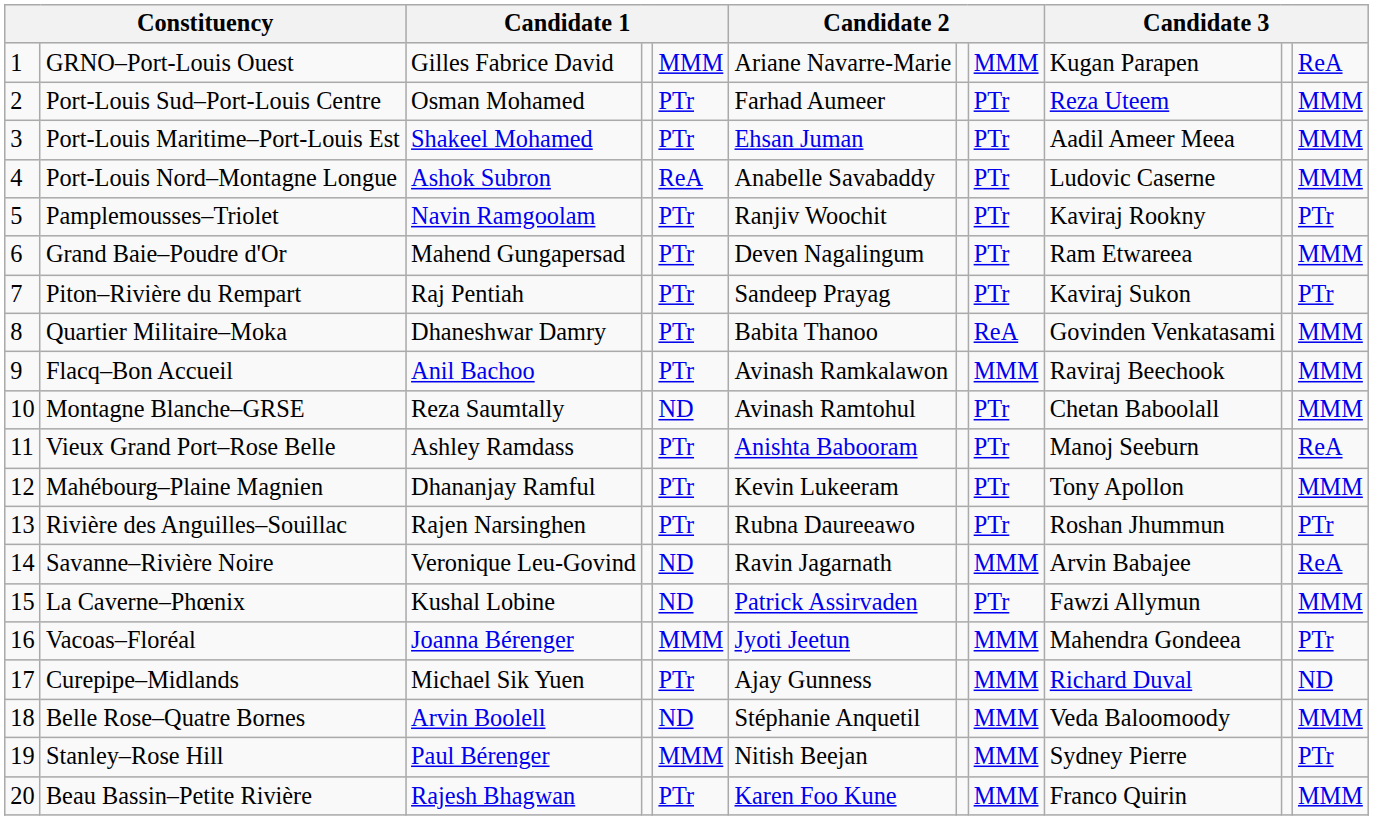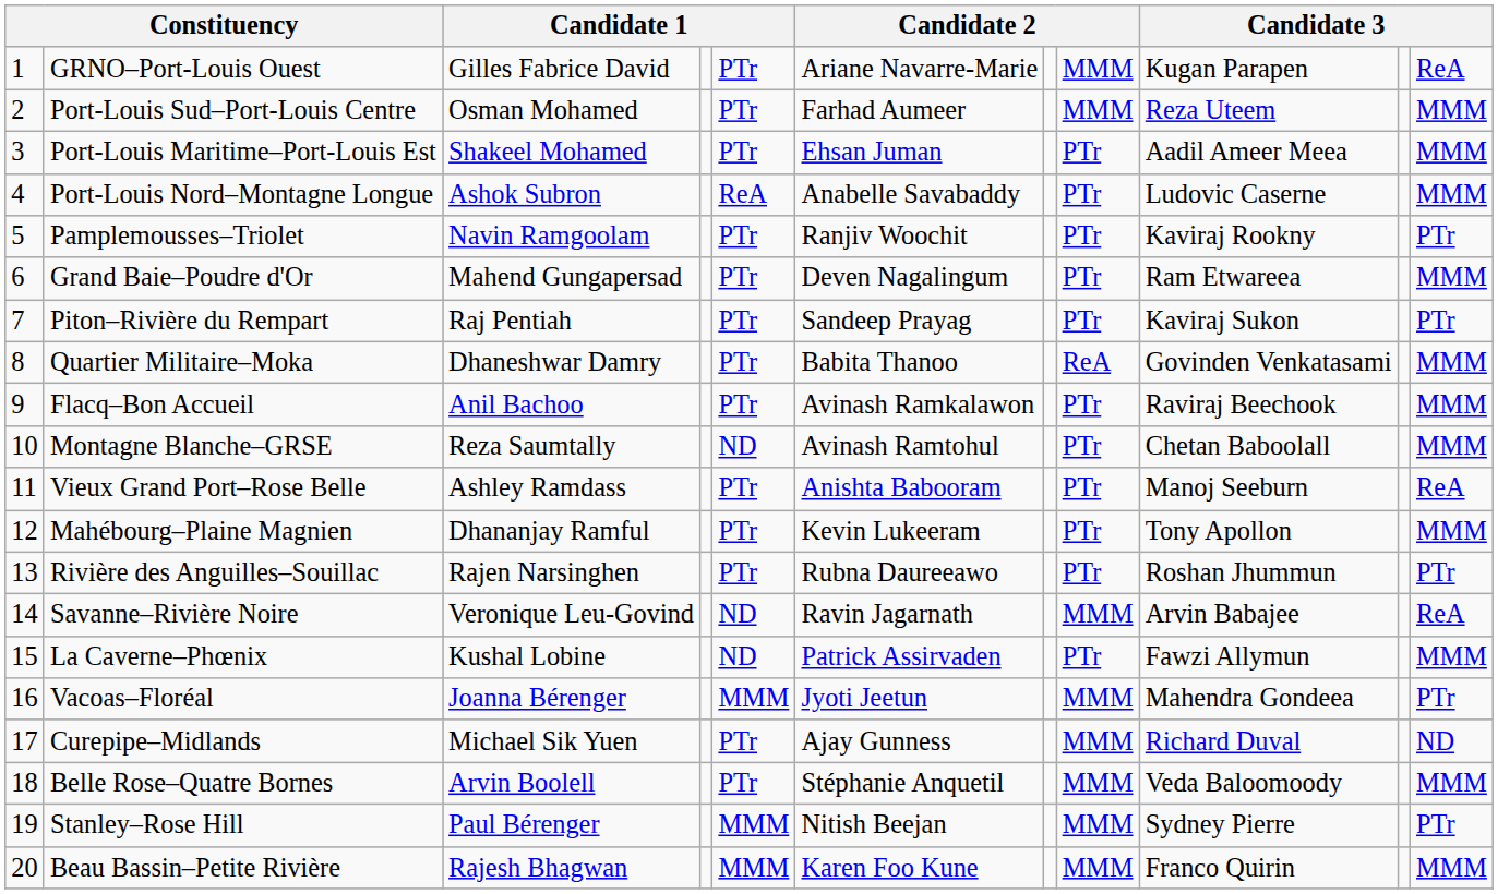 <table class="wikitable">
 <tr>
 <th colspan=2>Constituency</th>
 <th colspan=3>Candidate 1</th>
 <th colspan=3>Candidate 2</th>
 <th colspan=3>Candidate 3</th>
 </tr>
 <tr>
 <td>1</td>
 <td>GRNO–Port-Louis Ouest</td>
 <td>Gilles Fabrice David</td>
 <td bgcolor=></td>
-<td><a href='#'>MMM</a></td>
+<td><a href='#'>PTr</a></td>
 <td>Ariane Navarre-Marie</td>
 <td bgcolor=></td>
 <td><a href='#'>MMM</a></td>
 <td>Kugan Parapen</td>
 <td bgcolor=></td>
 <td><a href='#'>ReA</a></td>
 </tr>
 <tr>
 <td>2</td>
 <td>Port-Louis Sud–Port-Louis Centre</td>
 <td>Osman Mohamed</td>
 <td bgcolor=></td>
 <td><a href='#'>PTr</a></td>
 <td>Farhad Aumeer</td>
 <td bgcolor=></td>
-<td><a href='#'>PTr</a></td>
+<td><a href='#'>MMM</a></td>
 <td><a href='#'>Reza Uteem</a></td>
 <td bgcolor=></td>
 <td><a href='#'>MMM</a></td>
 </tr>
 <tr>
 <td>3</td>
 <td>Port-Louis Maritime–Port-Louis Est</td>
 <td><a href='#'>Shakeel Mohamed</a></td>
 <td bgcolor=></td>
 <td><a href='#'>PTr</a></td>
 <td><a href='#'>Ehsan Juman</a></td>
 <td bgcolor=></td>
 <td><a href='#'>PTr</a></td>
 <td>Aadil Ameer Meea</td>
 <td bgcolor=></td>
 <td><a href='#'>MMM</a></td>
 </tr>
 <tr>
 <td>4</td>
 <td>Port-Louis Nord–Montagne Longue</td>
 <td><a href='#'>Ashok Subron</a></td>
 <td bgcolor=></td>
 <td><a href='#'>ReA</a></td>
 <td>Anabelle Savabaddy</td>
 <td bgcolor=></td>
 <td><a href='#'>PTr</a></td>
 <td>Ludovic Caserne</td>
 <td bgcolor=></td>
 <td><a href='#'>MMM</a></td>
 </tr>
 <tr>
 <td>5</td>
 <td>Pamplemousses–Triolet</td>
 <td><a href='#'>Navin Ramgoolam</a></td>
 <td bgcolor=></td>
 <td><a href='#'>PTr</a></td>
 <td>Ranjiv Woochit</td>
 <td bgcolor=></td>
 <td><a href='#'>PTr</a></td>
 <td>Kaviraj Rookny</td>
 <td bgcolor=></td>
 <td><a href='#'>PTr</a></td>
 </tr>
 <tr>
 <td>6</td>
 <td>Grand Baie–Poudre d'Or</td>
 <td>Mahend Gungapersad</td>
 <td bgcolor=></td>
 <td><a href='#'>PTr</a></td>
 <td>Deven Nagalingum</td>
 <td bgcolor=></td>
 <td><a href='#'>PTr</a></td>
 <td>Ram Etwareea</td>
 <td bgcolor=></td>
 <td><a href='#'>MMM</a></td>
 </tr>
 <tr>
 <td>7</td>
 <td>Piton–Rivière du Rempart</td>
 <td>Raj Pentiah</td>
 <td bgcolor=></td>
 <td><a href='#'>PTr</a></td>
 <td>Sandeep Prayag</td>
 <td bgcolor=></td>
 <td><a href='#'>PTr</a></td>
 <td>Kaviraj Sukon</td>
 <td bgcolor=></td>
 <td><a href='#'>PTr</a></td>
 </tr>
 <tr>
 <td>8</td>
 <td>Quartier Militaire–Moka</td>
 <td>Dhaneshwar Damry</td>
 <td bgcolor=></td>
 <td><a href='#'>PTr</a></td>
 <td>Babita Thanoo</td>
 <td bgcolor=></td>
 <td><a href='#'>ReA</a></td>
 <td>Govinden Venkatasami</td>
 <td bgcolor=></td>
 <td><a href='#'>MMM</a></td>
 </tr>
 <tr>
 <td>9</td>
 <td>Flacq–Bon Accueil</td>
 <td><a href='#'>Anil Bachoo</a></td>
 <td bgcolor=></td>
 <td><a href='#'>PTr</a></td>
 <td>Avinash Ramkalawon</td>
 <td bgcolor=></td>
-<td><a href='#'>MMM</a></td>
+<td><a href='#'>PTr</a></td>
 <td>Raviraj Beechook</td>
 <td bgcolor=></td>
 <td><a href='#'>MMM</a></td>
 </tr>
 <tr>
 <td>10</td>
 <td>Montagne Blanche–GRSE</td>
 <td>Reza Saumtally</td>
 <td bgcolor=></td>
 <td><a href='#'>ND</a></td>
 <td>Avinash Ramtohul</td>
 <td bgcolor=></td>
 <td><a href='#'>PTr</a></td>
 <td>Chetan Baboolall</td>
 <td bgcolor=></td>
 <td><a href='#'>MMM</a></td>
 </tr>
 <tr>
 <td>11</td>
 <td>Vieux Grand Port–Rose Belle</td>
 <td>Ashley Ramdass</td>
 <td bgcolor=></td>
 <td><a href='#'>PTr</a></td>
 <td><a href='#'>Anishta Babooram</a></td>
 <td bgcolor=></td>
 <td><a href='#'>PTr</a></td>
 <td>Manoj Seeburn</td>
 <td bgcolor=></td>
 <td><a href='#'>ReA</a></td>
 </tr>
 <tr>
 <td>12</td>
 <td>Mahébourg–Plaine Magnien</td>
 <td>Dhananjay Ramful</td>
 <td bgcolor=></td>
 <td><a href='#'>PTr</a></td>
 <td>Kevin Lukeeram</td>
 <td bgcolor=></td>
 <td><a href='#'>PTr</a></td>
 <td>Tony Apollon</td>
 <td bgcolor=></td>
 <td><a href='#'>MMM</a></td>
 </tr>
 <tr>
 <td>13</td>
 <td>Rivière des Anguilles–Souillac</td>
 <td>Rajen Narsinghen</td>
 <td bgcolor=></td>
 <td><a href='#'>PTr</a></td>
 <td>Rubna Daureeawo</td>
 <td bgcolor=></td>
 <td><a href='#'>PTr</a></td>
 <td>Roshan Jhummun</td>
 <td bgcolor=></td>
 <td><a href='#'>PTr</a></td>
 </tr>
 <tr>
 <td>14</td>
 <td>Savanne–Rivière Noire</td>
 <td>Veronique Leu-Govind</td>
 <td bgcolor=></td>
 <td><a href='#'>ND</a></td>
 <td>Ravin Jagarnath</td>
 <td bgcolor=></td>
 <td><a href='#'>MMM</a></td>
 <td>Arvin Babajee</td>
 <td bgcolor=></td>
 <td><a href='#'>ReA</a></td>
 </tr>
 <tr>
 <td>15</td>
 <td>La Caverne–Phœnix</td>
 <td>Kushal Lobine</td>
 <td bgcolor=></td>
 <td><a href='#'>ND</a></td>
 <td><a href='#'>Patrick Assirvaden</a></td>
 <td bgcolor=></td>
 <td><a href='#'>PTr</a></td>
 <td>Fawzi Allymun</td>
 <td bgcolor=></td>
 <td><a href='#'>MMM</a></td>
 </tr>
 <tr>
 <td>16</td>
 <td>Vacoas–Floréal</td>
 <td><a href='#'>Joanna Bérenger</a></td>
 <td bgcolor=></td>
 <td><a href='#'>MMM</a></td>
 <td><a href='#'>Jyoti Jeetun</a></td>
 <td bgcolor=></td>
 <td><a href='#'>MMM</a></td>
 <td>Mahendra Gondeea</td>
 <td bgcolor=></td>
 <td><a href='#'>PTr</a></td>
 </tr>
 <tr>
 <td>17</td>
 <td>Curepipe–Midlands</td>
 <td>Michael Sik Yuen</td>
 <td bgcolor=></td>
 <td><a href='#'>PTr</a></td>
 <td>Ajay Gunness</td>
 <td bgcolor=></td>
 <td><a href='#'>MMM</a></td>
 <td><a href='#'>Richard Duval</a></td>
 <td bgcolor=></td>
 <td><a href='#'>ND</a></td>
 </tr>
 <tr>
 <td>18</td>
 <td>Belle Rose–Quatre Bornes</td>
 <td><a href='#'>Arvin Boolell</a></td>
 <td bgcolor=></td>
-<td><a href='#'>ND</a></td>
+<td><a href='#'>PTr</a></td>
 <td>Stéphanie Anquetil</td>
 <td bgcolor=></td>
 <td><a href='#'>MMM</a></td>
 <td>Veda Baloomoody</td>
 <td bgcolor=></td>
 <td><a href='#'>MMM</a></td>
 </tr>
 <tr>
 <td>19</td>
 <td>Stanley–Rose Hill</td>
 <td><a href='#'>Paul Bérenger</a></td>
 <td bgcolor=></td>
 <td><a href='#'>MMM</a></td>
 <td>Nitish Beejan</td>
 <td bgcolor=></td>
 <td><a href='#'>MMM</a></td>
 <td>Sydney Pierre</td>
 <td bgcolor=></td>
 <td><a href='#'>PTr</a></td>
 </tr>
 <tr>
 <td>20</td>
 <td>Beau Bassin–Petite Rivière</td>
 <td><a href='#'>Rajesh Bhagwan</a></td>
 <td bgcolor=></td>
-<td><a href='#'>PTr</a></td>
+<td><a href='#'>MMM</a></td>
 <td><a href='#'>Karen Foo Kune</a></td>
 <td bgcolor=></td>
 <td><a href='#'>MMM</a></td>
 <td>Franco Quirin</td>
 <td bgcolor=></td>
 <td><a href='#'>MMM</a></td>
 </tr>
 </table>
